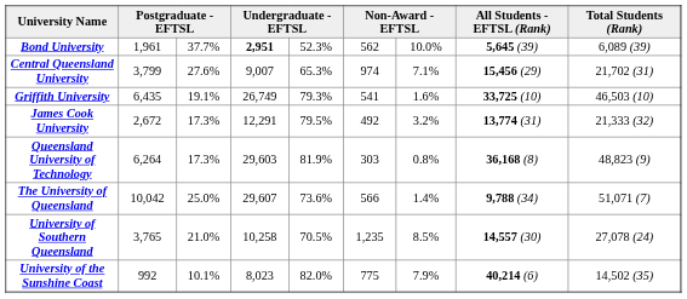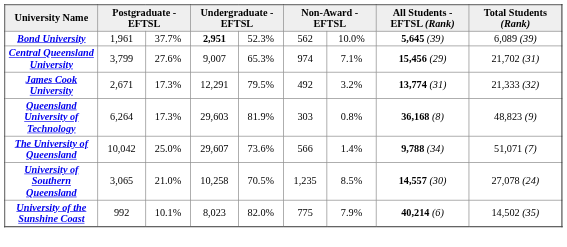 <table border="2" cellspacing="1" cellpadding="2" style="border-collapse: collapse;">
 <tr>
 <th colspan=1 style="background:#efefef;" align=center width=140>University Name</th>
 <th colspan=2 style="background:#efefef;" align=center width=140>Postgraduate - EFTSL</th>
 <th colspan=2 style="background:#efefef;" align=center width=140>Undergraduate - EFTSL</th>
 <th colspan=2 style="background:#efefef;" align=center width=140>Non-Award - EFTSL</th>
 <th colspan=1 style="background:#efefef;" align=center width=140>All Students - EFTSL <em>(Rank)</em></th>
 <th colspan=1 style="background:#efefef;" align=center width=140>Total Students <em>(Rank)</em></th>
 </tr>
 <tr>
 <td align=center><strong><em><a href='#'>Bond University</a></em></strong></td>
 <td align=center>1,961</td>
 <td align=center>37.7%</td>
 <td align=center><strong>2,951</strong></td>
 <td align=center>52.3%</td>
 <td align=center>562</td>
 <td align=center>10.0%</td>
 <td align=center><strong>5,645</strong> <em>(39)</em></td>
 <td align=center>6,089 <em>(39)</em></td>
 </tr>
 <tr>
 <td align=center><strong><em><a href='#'>Central Queensland University</a></em></strong></td>
 <td align=center>3,799</td>
 <td align=center>27.6%</td>
 <td align=center>9,007</td>
 <td align=center>65.3%</td>
 <td align=center>974</td>
 <td align=center>7.1%</td>
 <td align=center><strong>15,456</strong> <em>(29)</em></td>
 <td align=center>21,702 <em>(31)</em></td>
 </tr>
 <tr>
-<td align=center><strong><em><a href='#'>Griffith University</a></em></strong></td>
-<td align=center>6,435</td>
-<td align=center>19.1%</td>
-<td align=center>26,749</td>
-<td align=center>79.3%</td>
-<td align=center>541</td>
-<td align=center>1.6%</td>
-<td align=center><strong>33,725</strong> <em>(10)</em></td>
-<td align=center>46,503 <em>(10)</em></td>
-</tr>
-<tr>
 <td align=center><strong><em><a href='#'>James Cook University</a></em></strong></td>
-<td align=center>2,672</td>
+<td align=center>2,671</td>
 <td align=center>17.3%</td>
 <td align=center>12,291</td>
 <td align=center>79.5%</td>
 <td align=center>492</td>
 <td align=center>3.2%</td>
 <td align=center><strong>13,774</strong> <em>(31)</em></td>
 <td align=center>21,333 <em>(32)</em></td>
 </tr>
 <tr>
 <td align=center><strong><em><a href='#'>Queensland University of Technology</a></em></strong></td>
 <td align=center>6,264</td>
 <td align=center>17.3%</td>
 <td align=center>29,603</td>
 <td align=center>81.9%</td>
 <td align=center>303</td>
 <td align=center>0.8%</td>
 <td align=center><strong>36,168</strong> <em>(8)</em></td>
 <td align=center>48,823 <em>(9)</em></td>
 </tr>
 <tr>
 <td align=center><strong><em><a href='#'>The University of Queensland</a></em></strong></td>
 <td align=center>10,042</td>
 <td align=center>25.0%</td>
 <td align=center>29,607</td>
 <td align=center>73.6%</td>
 <td align=center>566</td>
 <td align=center>1.4%</td>
 <td align=center><strong>9,788</strong> <em>(34)</em></td>
 <td align=center>51,071 <em>(7)</em></td>
 </tr>
 <tr>
 <td align=center><strong><em><a href='#'>University of Southern Queensland</a></em></strong></td>
-<td align=center>3,765</td>
+<td align=center>3,065</td>
 <td align=center>21.0%</td>
 <td align=center>10,258</td>
 <td align=center>70.5%</td>
 <td align=center>1,235</td>
 <td align=center>8.5%</td>
 <td align=center><strong>14,557</strong> <em>(30)</em></td>
 <td align=center>27,078 <em>(24)</em></td>
 </tr>
 <tr>
 <td align=center><strong><em><a href='#'>University of the Sunshine Coast</a></em></strong></td>
 <td align=center>992</td>
 <td align=center>10.1%</td>
 <td align=center>8,023</td>
 <td align=center>82.0%</td>
 <td align=center>775</td>
 <td align=center>7.9%</td>
 <td align=center><strong>40,214</strong> <em>(6)</em></td>
 <td align=center>14,502 <em>(35)</em></td>
 </tr>
 <tr>
 </tr>
 </table>
